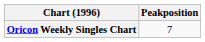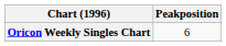 <table class="wikitable plainrowheaders" style="text-align:center;">
 <tr>
 <th>Chart (1996)</th>
 <th>Peakposition</th>
 </tr>
 <tr>
 <th scope="row"><a href='#'>Oricon</a> Weekly Singles Chart</th>
-<td>7</td>
+<td>6</td>
 </tr>
 </table>
